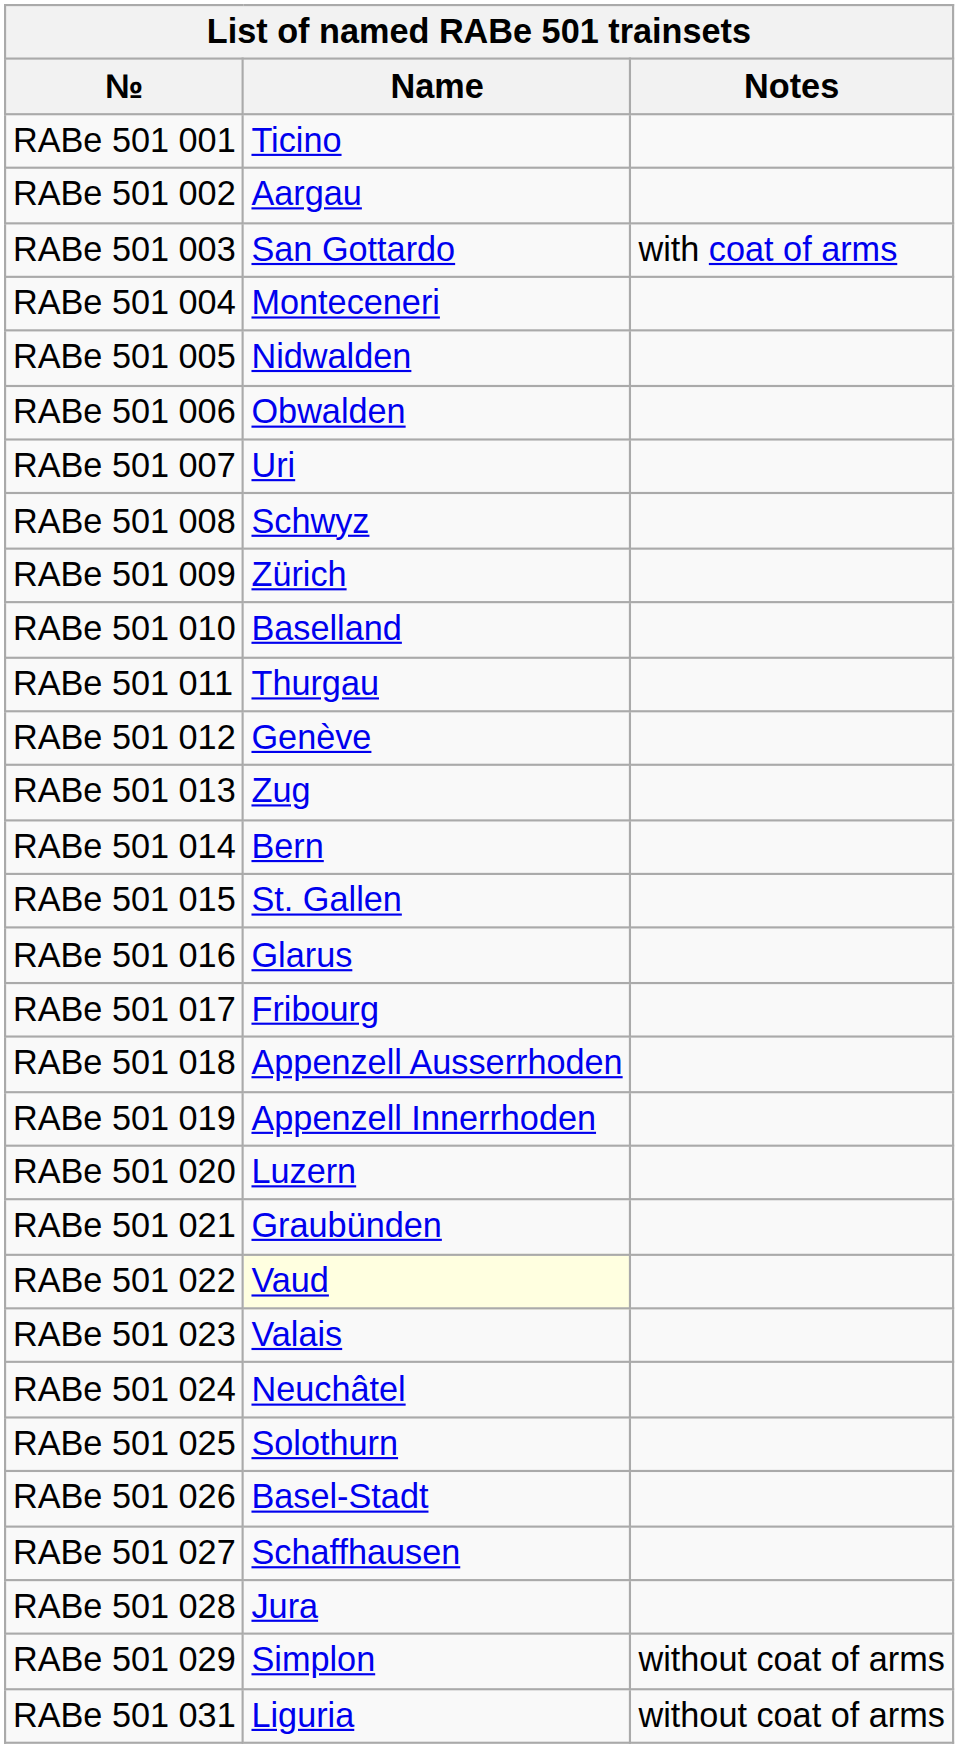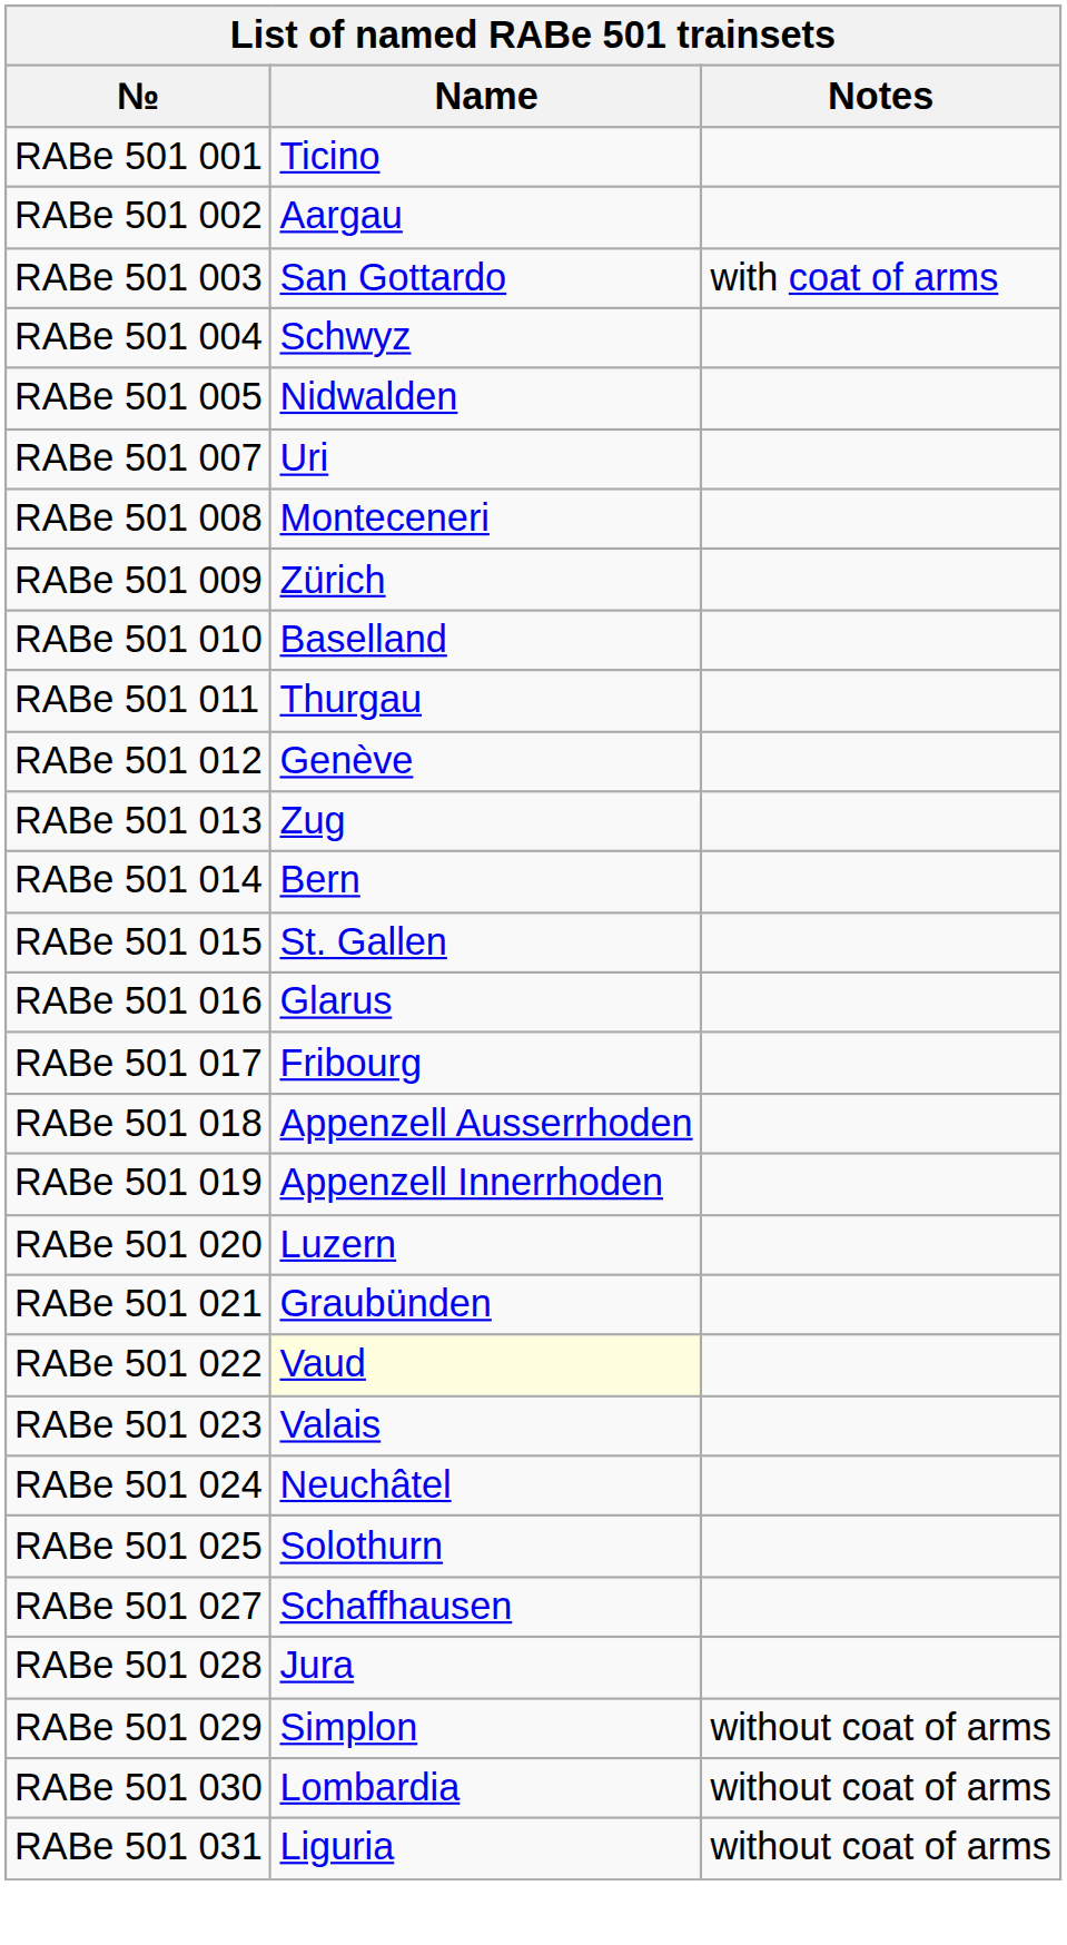 <table class="wikitable collapsible collapsed">
 <tr>
 <th colspan=3>List of named RABe 501 trainsets</th>
 </tr>
 <tr>
 <th>№</th>
 <th>Name</th>
 <th>Notes</th>
 </tr>
 <tr>
 <td>RABe 501 001</td>
 <td> <a href='#'>Ticino</a></td>
 <td></td>
 </tr>
 <tr>
 <td>RABe 501 002</td>
 <td> <a href='#'>Aargau</a></td>
 <td></td>
 </tr>
 <tr>
 <td>RABe 501 003</td>
 <td><a href='#'>San Gottardo</a></td>
 <td>with <a href='#'>coat of arms</a></td>
 </tr>
 <tr>
 <td>RABe 501 004</td>
-<td> <a href='#'>Monteceneri</a></td>
+<td> <a href='#'>Schwyz</a></td>
 <td></td>
 </tr>
 <tr>
 <td>RABe 501 005</td>
 <td> <a href='#'>Nidwalden</a></td>
-<td></td>
-</tr>
-<tr>
-<td>RABe 501 006</td>
-<td> <a href='#'>Obwalden</a></td>
 <td></td>
 </tr>
 <tr>
 <td>RABe 501 007</td>
 <td> <a href='#'>Uri</a></td>
 <td></td>
 </tr>
 <tr>
 <td>RABe 501 008</td>
-<td> <a href='#'>Schwyz</a></td>
+<td> <a href='#'>Monteceneri</a></td>
 <td></td>
 </tr>
 <tr>
 <td>RABe 501 009</td>
 <td> <a href='#'>Zürich</a></td>
 <td></td>
 </tr>
 <tr>
 <td>RABe 501 010</td>
 <td> <a href='#'>Baselland</a></td>
 <td></td>
 </tr>
 <tr>
 <td>RABe 501 011</td>
 <td> <a href='#'>Thurgau</a></td>
 <td></td>
 </tr>
 <tr>
 <td>RABe 501 012</td>
 <td> <a href='#'>Genève</a></td>
 <td></td>
 </tr>
 <tr>
 <td>RABe 501 013</td>
 <td> <a href='#'>Zug</a></td>
 <td></td>
 </tr>
 <tr>
 <td>RABe 501 014</td>
 <td> <a href='#'>Bern</a></td>
 <td></td>
 </tr>
 <tr>
 <td>RABe 501 015</td>
 <td> <a href='#'>St. Gallen</a></td>
 <td></td>
 </tr>
 <tr>
 <td>RABe 501 016</td>
 <td> <a href='#'>Glarus</a></td>
 <td></td>
 </tr>
 <tr>
 <td>RABe 501 017</td>
 <td> <a href='#'>Fribourg</a></td>
 <td></td>
 </tr>
 <tr>
 <td>RABe 501 018</td>
 <td> <a href='#'>Appenzell Ausserrhoden</a></td>
 <td></td>
 </tr>
 <tr>
 <td>RABe 501 019</td>
 <td> <a href='#'>Appenzell Innerrhoden</a></td>
 <td></td>
 </tr>
 <tr>
 <td>RABe 501 020</td>
 <td> <a href='#'>Luzern</a></td>
 <td></td>
 </tr>
 <tr>
 <td>RABe 501 021</td>
 <td> <a href='#'>Graubünden</a></td>
 <td></td>
 </tr>
 <tr>
 <td>RABe 501 022</td>
 <td style="background: lightyellow;"> <a href='#'>Vaud</a></td>
 <td></td>
 </tr>
 <tr>
 <td>RABe 501 023</td>
 <td> <a href='#'>Valais</a></td>
 <td></td>
 </tr>
 <tr>
 <td>RABe 501 024</td>
 <td> <a href='#'>Neuchâtel</a></td>
 <td></td>
 </tr>
 <tr>
 <td>RABe 501 025</td>
 <td> <a href='#'>Solothurn</a></td>
 <td></td>
 </tr>
 <tr>
-<td>RABe 501 026</td>
-<td> <a href='#'>Basel-Stadt</a></td>
-<td></td>
-</tr>
-<tr>
 <td>RABe 501 027</td>
 <td> <a href='#'>Schaffhausen</a></td>
 <td></td>
 </tr>
 <tr>
 <td>RABe 501 028</td>
 <td> <a href='#'>Jura</a></td>
 <td></td>
 </tr>
 <tr>
 <td>RABe 501 029</td>
 <td><a href='#'>Simplon</a></td>
 <td>without coat of arms</td>
 </tr>
 <tr>
+<td>RABe 501 030</td>
+<td><a href='#'>Lombardia</a></td>
+<td>without coat of arms</td>
+</tr>
+<tr>
 <td>RABe 501 031</td>
 <td><a href='#'>Liguria</a></td>
 <td>without coat of arms</td>
 </tr>
 </table>
